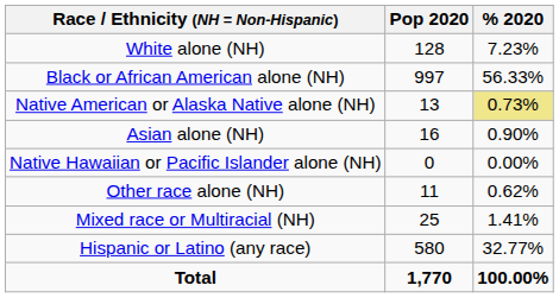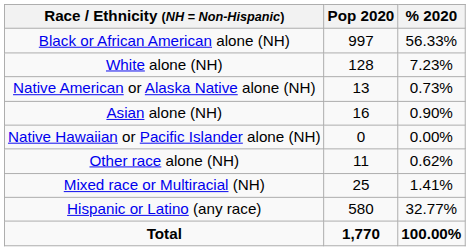 <table class="wikitable" style="text-align:center;">
 <tr>
 <th>Race / Ethnicity <small>(<em>NH = Non-Hispanic</em>)</small></th>
 <th>Pop 2020</th>
 <th>% 2020</th>
 </tr>
 <tr>
+<td><a href='#'>Black or African American</a> alone (NH)</td>
+<td>997</td>
+<td>56.33%</td>
+</tr>
+<tr>
 <td><a href='#'>White</a> alone (NH)</td>
 <td>128</td>
 <td>7.23%</td>
 </tr>
 <tr>
-<td><a href='#'>Black or African American</a> alone (NH)</td>
-<td>997</td>
-<td>56.33%</td>
-</tr>
-<tr>
 <td><a href='#'>Native American</a> or <a href='#'>Alaska Native</a> alone (NH)</td>
 <td>13 </td>
-<td style="background: khaki;">0.73%</td>
+<td>0.73%</td>
 </tr>
 <tr>
 <td><a href='#'>Asian</a> alone (NH)</td>
 <td>16 </td>
 <td>0.90%</td>
 </tr>
 <tr>
 <td><a href='#'>Native Hawaiian</a> or <a href='#'>Pacific Islander</a> alone (NH)</td>
 <td>0 </td>
 <td>0.00%</td>
 </tr>
 <tr>
 <td><a href='#'>Other race</a> alone (NH)</td>
 <td>11</td>
 <td>0.62%</td>
 </tr>
 <tr>
 <td><a href='#'>Mixed race or Multiracial</a> (NH)</td>
 <td>25</td>
 <td>1.41%</td>
 </tr>
 <tr>
 <td><a href='#'>Hispanic or Latino</a> (any race)</td>
 <td>580</td>
 <td>32.77%</td>
 </tr>
 <tr>
 <td><strong>Total</strong></td>
 <td><strong>1,770</strong></td>
 <td><strong>100.00%</strong></td>
 </tr>
 </table>
